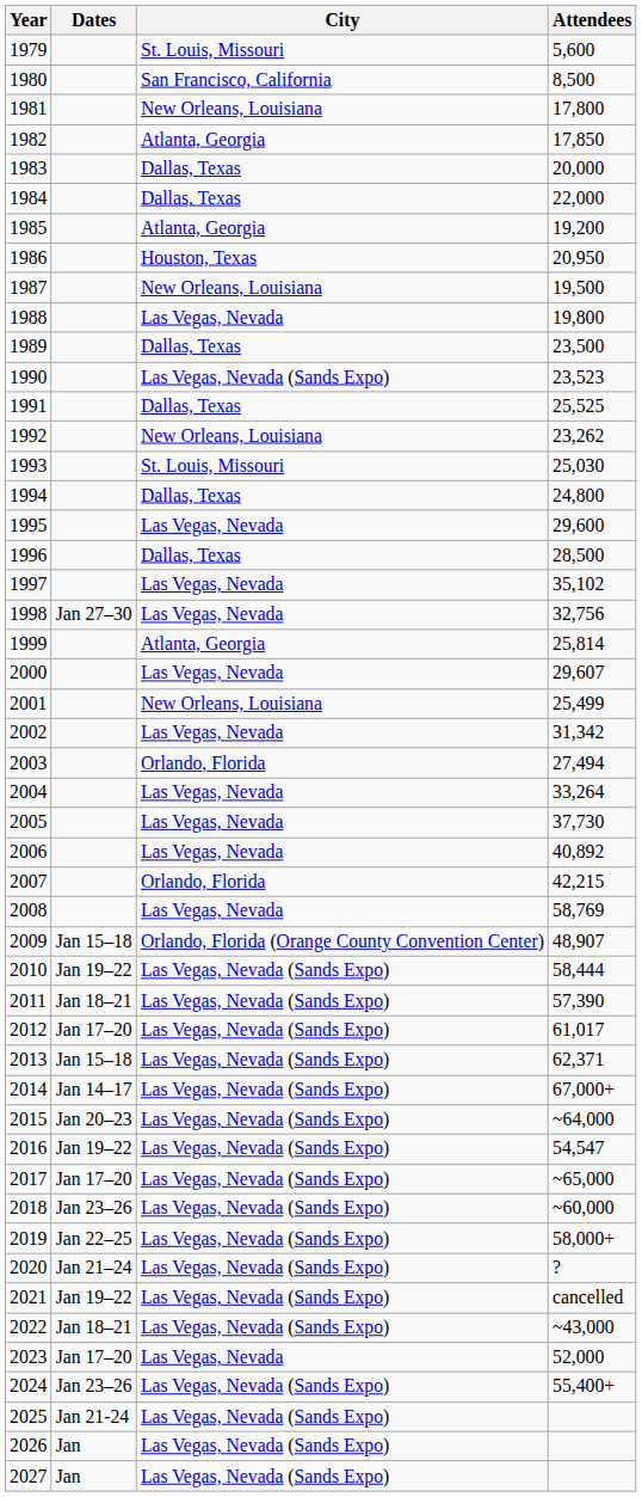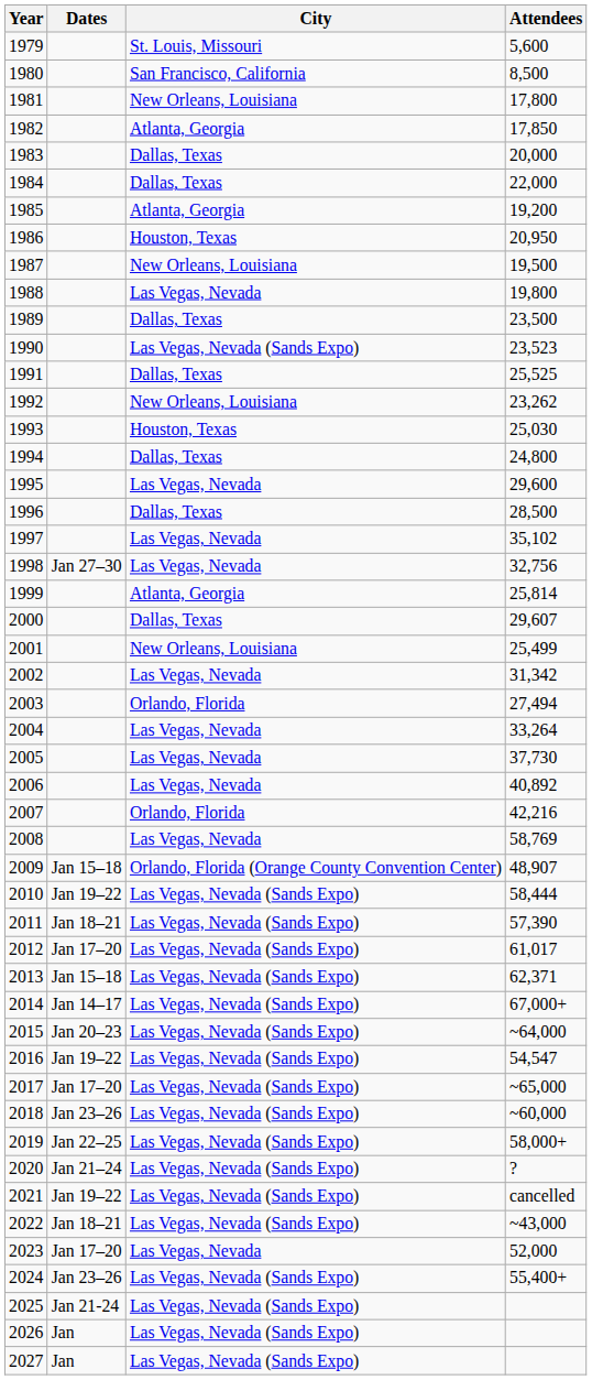 <table class="wikitable sortable" text-align="center">
 <tr>
 <th>Year</th>
 <th>Dates</th>
 <th>City</th>
 <th>Attendees</th>
 </tr>
 <tr>
 <td>1979</td>
 <td></td>
 <td><a href='#'>St. Louis, Missouri</a></td>
 <td>5,600</td>
 </tr>
 <tr>
 <td>1980</td>
 <td></td>
 <td><a href='#'>San Francisco, California</a></td>
 <td>8,500</td>
 </tr>
 <tr>
 <td>1981</td>
 <td></td>
 <td><a href='#'>New Orleans, Louisiana</a></td>
 <td>17,800</td>
 </tr>
 <tr>
 <td>1982</td>
 <td></td>
 <td><a href='#'>Atlanta, Georgia</a></td>
 <td>17,850</td>
 </tr>
 <tr>
 <td>1983</td>
 <td></td>
 <td><a href='#'>Dallas, Texas</a></td>
 <td>20,000</td>
 </tr>
 <tr>
 <td>1984</td>
 <td></td>
 <td><a href='#'>Dallas, Texas</a></td>
 <td>22,000</td>
 </tr>
 <tr>
 <td>1985</td>
 <td></td>
 <td><a href='#'>Atlanta, Georgia</a></td>
 <td>19,200</td>
 </tr>
 <tr>
 <td>1986</td>
 <td></td>
 <td><a href='#'>Houston, Texas</a></td>
 <td>20,950</td>
 </tr>
 <tr>
 <td>1987</td>
 <td></td>
 <td><a href='#'>New Orleans, Louisiana</a></td>
 <td>19,500</td>
 </tr>
 <tr>
 <td>1988</td>
 <td></td>
 <td><a href='#'>Las Vegas, Nevada</a></td>
 <td>19,800</td>
 </tr>
 <tr>
 <td>1989</td>
 <td></td>
 <td><a href='#'>Dallas, Texas</a></td>
 <td>23,500</td>
 </tr>
 <tr>
 <td>1990</td>
 <td></td>
 <td><a href='#'>Las Vegas, Nevada</a> (<a href='#'>Sands Expo</a>)</td>
 <td>23,523</td>
 </tr>
 <tr>
 <td>1991</td>
 <td></td>
 <td><a href='#'>Dallas, Texas</a></td>
 <td>25,525</td>
 </tr>
 <tr>
 <td>1992</td>
 <td></td>
 <td><a href='#'>New Orleans, Louisiana</a></td>
 <td>23,262</td>
 </tr>
 <tr>
 <td>1993</td>
 <td></td>
-<td><a href='#'>St. Louis, Missouri</a></td>
+<td><a href='#'>Houston, Texas</a></td>
 <td>25,030</td>
 </tr>
 <tr>
 <td>1994</td>
 <td></td>
 <td><a href='#'>Dallas, Texas</a></td>
 <td>24,800</td>
 </tr>
 <tr>
 <td>1995</td>
 <td></td>
 <td><a href='#'>Las Vegas, Nevada</a></td>
 <td>29,600</td>
 </tr>
 <tr>
 <td>1996</td>
 <td></td>
 <td><a href='#'>Dallas, Texas</a></td>
 <td>28,500</td>
 </tr>
 <tr>
 <td>1997</td>
 <td></td>
 <td><a href='#'>Las Vegas, Nevada</a></td>
 <td>35,102</td>
 </tr>
 <tr>
 <td>1998</td>
 <td>Jan 27–30</td>
 <td><a href='#'>Las Vegas, Nevada</a></td>
 <td>32,756</td>
 </tr>
 <tr>
 <td>1999</td>
 <td></td>
 <td><a href='#'>Atlanta, Georgia</a></td>
 <td>25,814</td>
 </tr>
 <tr>
 <td>2000</td>
 <td></td>
-<td><a href='#'>Las Vegas, Nevada</a></td>
+<td><a href='#'>Dallas, Texas</a></td>
 <td>29,607</td>
 </tr>
 <tr>
 <td>2001</td>
 <td></td>
 <td><a href='#'>New Orleans, Louisiana</a></td>
 <td>25,499</td>
 </tr>
 <tr>
 <td>2002</td>
 <td></td>
 <td><a href='#'>Las Vegas, Nevada</a></td>
 <td>31,342</td>
 </tr>
 <tr>
 <td>2003</td>
 <td></td>
 <td><a href='#'>Orlando, Florida</a></td>
 <td>27,494</td>
 </tr>
 <tr>
 <td>2004</td>
 <td></td>
 <td><a href='#'>Las Vegas, Nevada</a></td>
 <td>33,264</td>
 </tr>
 <tr>
 <td>2005</td>
 <td></td>
 <td><a href='#'>Las Vegas, Nevada</a></td>
 <td>37,730</td>
 </tr>
 <tr>
 <td>2006</td>
 <td></td>
 <td><a href='#'>Las Vegas, Nevada</a></td>
 <td>40,892</td>
 </tr>
 <tr>
 <td>2007</td>
 <td></td>
 <td><a href='#'>Orlando, Florida</a></td>
-<td>42,215</td>
+<td>42,216</td>
 </tr>
 <tr>
 <td>2008</td>
 <td></td>
 <td><a href='#'>Las Vegas, Nevada</a></td>
 <td>58,769</td>
 </tr>
 <tr>
 <td>2009</td>
 <td>Jan 15–18</td>
 <td><a href='#'>Orlando, Florida</a> (<a href='#'>Orange County Convention Center</a>)</td>
 <td>48,907</td>
 </tr>
 <tr>
 <td>2010</td>
 <td>Jan 19–22</td>
 <td><a href='#'>Las Vegas, Nevada</a> (<a href='#'>Sands Expo</a>)</td>
 <td>58,444</td>
 </tr>
 <tr>
 <td>2011</td>
 <td>Jan 18–21</td>
 <td><a href='#'>Las Vegas, Nevada</a> (<a href='#'>Sands Expo</a>)</td>
 <td>57,390</td>
 </tr>
 <tr>
 <td>2012</td>
 <td>Jan 17–20</td>
 <td><a href='#'>Las Vegas, Nevada</a> (<a href='#'>Sands Expo</a>)</td>
 <td>61,017</td>
 </tr>
 <tr>
 <td>2013</td>
 <td>Jan 15–18</td>
 <td><a href='#'>Las Vegas, Nevada</a> (<a href='#'>Sands Expo</a>)</td>
 <td>62,371</td>
 </tr>
 <tr>
 <td>2014</td>
 <td>Jan 14–17</td>
 <td><a href='#'>Las Vegas, Nevada</a> (<a href='#'>Sands Expo</a>)</td>
 <td>67,000+</td>
 </tr>
 <tr>
 <td>2015</td>
 <td>Jan 20–23</td>
 <td><a href='#'>Las Vegas, Nevada</a> (<a href='#'>Sands Expo</a>)</td>
 <td>~64,000</td>
 </tr>
 <tr>
 <td>2016</td>
 <td>Jan 19–22</td>
 <td><a href='#'>Las Vegas, Nevada</a> (<a href='#'>Sands Expo</a>)</td>
 <td>54,547</td>
 </tr>
 <tr>
 <td>2017</td>
 <td>Jan 17–20</td>
 <td><a href='#'>Las Vegas, Nevada</a> (<a href='#'>Sands Expo</a>)</td>
 <td>~65,000</td>
 </tr>
 <tr>
 <td>2018</td>
 <td>Jan 23–26</td>
 <td><a href='#'>Las Vegas, Nevada</a> (<a href='#'>Sands Expo</a>)</td>
 <td>~60,000</td>
 </tr>
 <tr>
 <td>2019</td>
 <td>Jan 22–25</td>
 <td><a href='#'>Las Vegas, Nevada</a> (<a href='#'>Sands Expo</a>)</td>
 <td>58,000+</td>
 </tr>
 <tr>
 <td>2020</td>
 <td>Jan 21–24</td>
 <td><a href='#'>Las Vegas, Nevada</a> (<a href='#'>Sands Expo</a>)</td>
 <td>?</td>
 </tr>
 <tr>
 <td>2021</td>
 <td>Jan 19–22</td>
 <td><a href='#'>Las Vegas, Nevada</a> (<a href='#'>Sands Expo</a>)</td>
 <td>cancelled</td>
 </tr>
 <tr>
 <td>2022</td>
 <td>Jan 18–21</td>
 <td><a href='#'>Las Vegas, Nevada</a> (<a href='#'>Sands Expo</a>)</td>
 <td>~43,000</td>
 </tr>
 <tr>
 <td>2023</td>
 <td>Jan 17–20</td>
 <td><a href='#'>Las Vegas, Nevada</a></td>
 <td>52,000</td>
 </tr>
 <tr>
 <td>2024</td>
 <td>Jan 23–26</td>
 <td><a href='#'>Las Vegas, Nevada</a> (<a href='#'>Sands Expo</a>)</td>
 <td>55,400+</td>
 </tr>
 <tr>
 <td>2025</td>
 <td>Jan 21-24</td>
 <td><a href='#'>Las Vegas, Nevada</a> (<a href='#'>Sands Expo</a>)</td>
 <td></td>
 </tr>
 <tr>
 <td>2026</td>
 <td>Jan</td>
 <td><a href='#'>Las Vegas, Nevada</a> (<a href='#'>Sands Expo</a>)</td>
 <td></td>
 </tr>
 <tr>
 <td>2027</td>
 <td>Jan</td>
 <td><a href='#'>Las Vegas, Nevada</a> (<a href='#'>Sands Expo</a>)</td>
 <td></td>
 </tr>
 </table>
